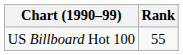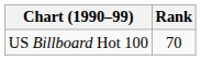 <table class="wikitable">
 <tr>
 <th>Chart (1990–99)</th>
 <th>Rank</th>
 </tr>
 <tr>
 <td>US <em>Billboard</em> Hot 100</td>
-<td align="center">55</td>
+<td align="center">70</td>
 </tr>
 </table>
